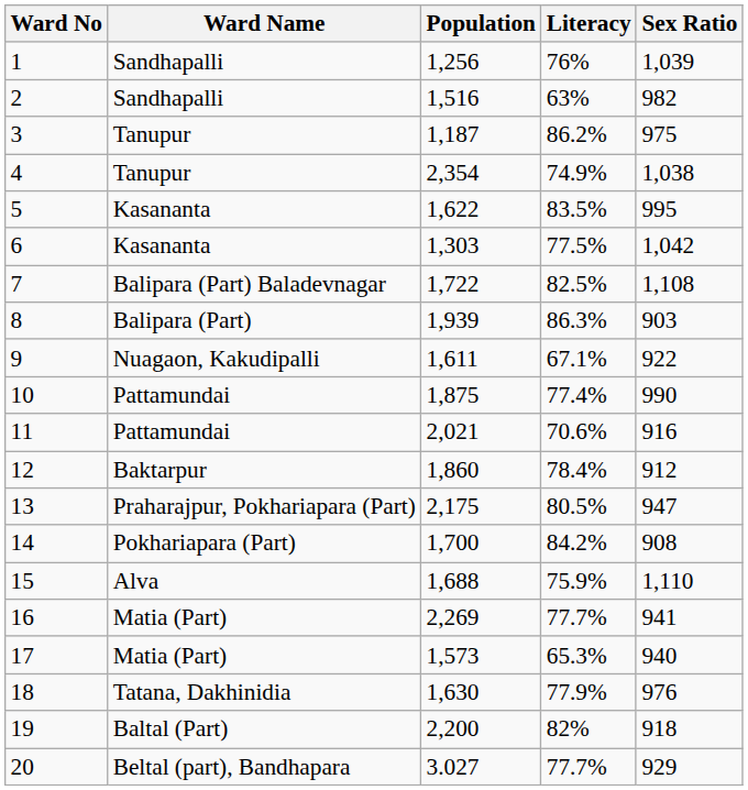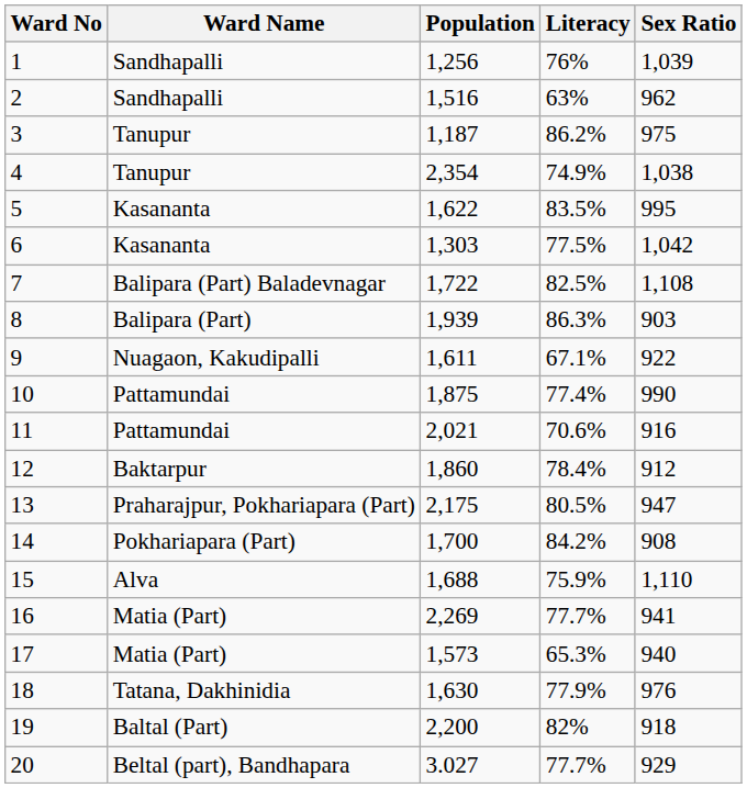 <table class="wikitable">
 <tr>
 <th>Ward No</th>
 <th>Ward Name</th>
 <th>Population</th>
 <th>Literacy</th>
 <th>Sex Ratio</th>
 </tr>
 <tr>
 <td>1</td>
 <td>Sandhapalli</td>
 <td>1,256</td>
 <td>76%</td>
 <td>1,039</td>
 </tr>
 <tr>
 <td>2</td>
 <td>Sandhapalli</td>
 <td>1,516</td>
 <td>63%</td>
-<td>982</td>
+<td>962</td>
 </tr>
 <tr>
 <td>3</td>
 <td>Tanupur</td>
 <td>1,187</td>
 <td>86.2%</td>
 <td>975</td>
 </tr>
 <tr>
 <td>4</td>
 <td>Tanupur</td>
 <td>2,354</td>
 <td>74.9%</td>
 <td>1,038</td>
 </tr>
 <tr>
 <td>5</td>
 <td>Kasananta</td>
 <td>1,622</td>
 <td>83.5%</td>
 <td>995</td>
 </tr>
 <tr>
 <td>6</td>
 <td>Kasananta</td>
 <td>1,303</td>
 <td>77.5%</td>
 <td>1,042</td>
 </tr>
 <tr>
 <td>7</td>
 <td>Balipara (Part) Baladevnagar</td>
 <td>1,722</td>
 <td>82.5%</td>
 <td>1,108</td>
 </tr>
 <tr>
 <td>8</td>
 <td>Balipara (Part)</td>
 <td>1,939</td>
 <td>86.3%</td>
 <td>903</td>
 </tr>
 <tr>
 <td>9</td>
 <td>Nuagaon, Kakudipalli</td>
 <td>1,611</td>
 <td>67.1%</td>
 <td>922</td>
 </tr>
 <tr>
 <td>10</td>
 <td>Pattamundai</td>
 <td>1,875</td>
 <td>77.4%</td>
 <td>990</td>
 </tr>
 <tr>
 <td>11</td>
 <td>Pattamundai</td>
 <td>2,021</td>
 <td>70.6%</td>
 <td>916</td>
 </tr>
 <tr>
 <td>12</td>
 <td>Baktarpur</td>
 <td>1,860</td>
 <td>78.4%</td>
 <td>912</td>
 </tr>
 <tr>
 <td>13</td>
 <td>Praharajpur, Pokhariapara (Part)</td>
 <td>2,175</td>
 <td>80.5%</td>
 <td>947</td>
 </tr>
 <tr>
 <td>14</td>
 <td>Pokhariapara (Part)</td>
 <td>1,700</td>
 <td>84.2%</td>
 <td>908</td>
 </tr>
 <tr>
 <td>15</td>
 <td>Alva</td>
 <td>1,688</td>
 <td>75.9%</td>
 <td>1,110</td>
 </tr>
 <tr>
 <td>16</td>
 <td>Matia (Part)</td>
 <td>2,269</td>
 <td>77.7%</td>
 <td>941</td>
 </tr>
 <tr>
 <td>17</td>
 <td>Matia (Part)</td>
 <td>1,573</td>
 <td>65.3%</td>
 <td>940</td>
 </tr>
 <tr>
 <td>18</td>
 <td>Tatana, Dakhinidia</td>
 <td>1,630</td>
 <td>77.9%</td>
 <td>976</td>
 </tr>
 <tr>
 <td>19</td>
 <td>Baltal (Part)</td>
 <td>2,200</td>
 <td>82%</td>
 <td>918</td>
 </tr>
 <tr>
 <td>20</td>
 <td>Beltal (part), Bandhapara</td>
 <td>3.027</td>
 <td>77.7%</td>
 <td>929</td>
 </tr>
 </table>
